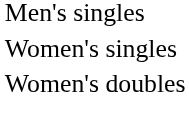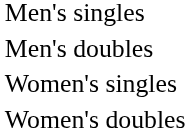 <table>
 <tr>
 <td>Men's singles<br></td>
+<td></td>
+<td></td>
+<td></td>
+</tr>
+<tr>
+<td>Men's doubles<br></td>
 <td></td>
 <td></td>
 <td></td>
 </tr>
 <tr>
 <td>Women's singles<br></td>
 <td></td>
 <td></td>
 <td></td>
 </tr>
 <tr>
 <td>Women's doubles<br></td>
 <td></td>
 <td></td>
 <td></td>
 </tr>
 </table>
